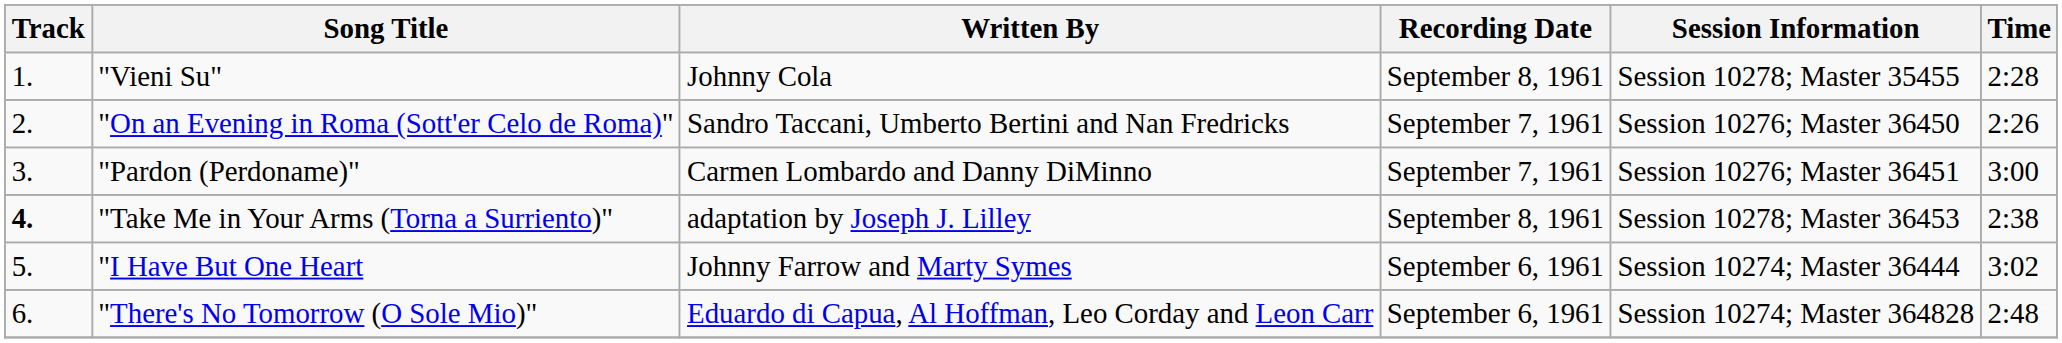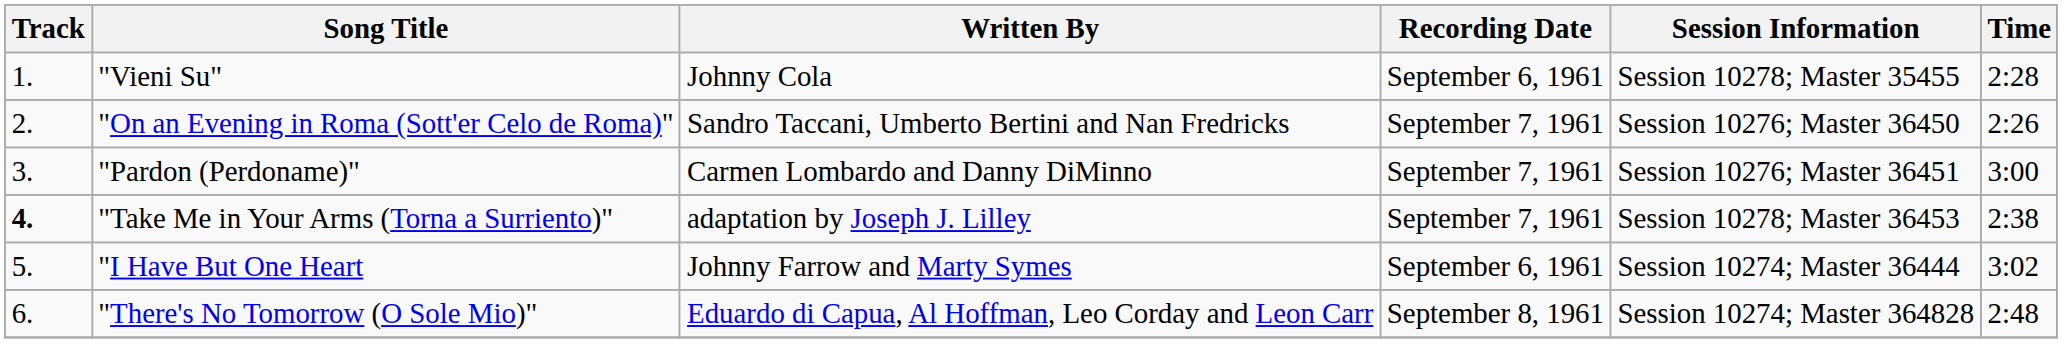 <table class="wikitable" style="font-size:95%;">
 <tr>
 <th>Track</th>
 <th>Song Title</th>
 <th>Written By</th>
 <th>Recording Date</th>
 <th>Session Information</th>
 <th>Time</th>
 </tr>
 <tr>
 <td>1.</td>
 <td>"Vieni Su"</td>
 <td>Johnny Cola</td>
-<td>September 8, 1961</td>
+<td>September 6, 1961</td>
 <td>Session 10278; Master 35455</td>
 <td>2:28</td>
 </tr>
 <tr>
 <td>2.</td>
 <td>"<a href='#'>On an Evening in Roma (Sott'er Celo de Roma)</a>"</td>
 <td>Sandro Taccani, Umberto Bertini and Nan Fredricks</td>
 <td>September 7, 1961</td>
 <td>Session 10276; Master 36450</td>
 <td>2:26</td>
 </tr>
 <tr>
 <td>3.</td>
 <td>"Pardon (Perdoname)"</td>
 <td>Carmen Lombardo and Danny DiMinno</td>
 <td>September 7, 1961</td>
 <td>Session 10276; Master 36451</td>
 <td>3:00</td>
 </tr>
 <tr>
 <td><strong>4.</strong></td>
 <td>"Take Me in Your Arms (<a href='#'>Torna a Surriento</a>)"</td>
 <td>adaptation by <a href='#'>Joseph J. Lilley</a></td>
-<td>September 8, 1961</td>
+<td>September 7, 1961</td>
 <td>Session 10278; Master 36453</td>
 <td>2:38</td>
 </tr>
 <tr>
 <td>5.</td>
 <td>"<a href='#'>I Have But One Heart</a></td>
 <td>Johnny Farrow and <a href='#'>Marty Symes</a></td>
 <td>September 6, 1961</td>
 <td>Session 10274; Master 36444</td>
 <td>3:02</td>
 </tr>
 <tr>
 <td>6.</td>
 <td>"<a href='#'>There's No Tomorrow</a> (<a href='#'>O Sole Mio</a>)"</td>
 <td><a href='#'>Eduardo di Capua</a>, <a href='#'>Al Hoffman</a>, Leo Corday and <a href='#'>Leon Carr</a></td>
-<td>September 6, 1961</td>
+<td>September 8, 1961</td>
 <td>Session 10274; Master 364828</td>
 <td>2:48</td>
 </tr>
 <tr>
 </tr>
 </table>
